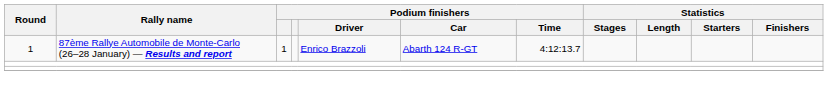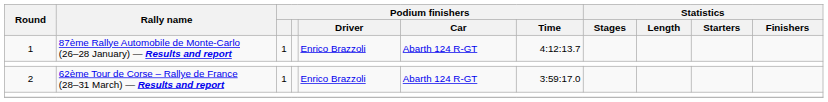 <table class="wikitable" width=90% style="font-size:85%;">
 <tr>
 <th rowspan=2>Round</th>
 <th style="width:22em" rowspan=2>Rally name</th>
 <th colspan=5>Podium finishers</th>
 <th colspan=4>Statistics</th>
 </tr>
 <tr>
 <th></th>
 <th></th>
 <th>Driver</th>
 <th>Car</th>
 <th>Time</th>
 <th>Stages</th>
 <th>Length</th>
 <th>Starters</th>
 <th>Finishers</th>
 </tr>
 <tr>
 <td align=center>1</td>
 <td> <a href='#'>87ème Rallye Automobile de Monte-Carlo</a><br>(26–28 January) — <strong><em><a href='#'>Results and report</a></em></strong></td>
 <td align=center>1</td>
 <td align=center></td>
 <td> <a href='#'>Enrico Brazzoli</a></td>
 <td><a href='#'>Abarth 124 R-GT</a></td>
 <td align=right>4:12:13.7</td>
 <td align=center></td>
 <td align=center></td>
 <td align=center></td>
 <td align=center></td>
 </tr>
 <tr style="background:white;">
 <td colspan="11"></td>
 </tr>
+<tr>
+<td align=center>2</td>
+<td> <a href='#'>62ème Tour de Corse – Rallye de France</a><br>(28–31 March) — <strong><em><a href='#'>Results and report</a></em></strong></td>
+<td align=center>1</td>
+<td align=center></td>
+<td> <a href='#'>Enrico Brazzoli</a></td>
+<td><a href='#'>Abarth 124 R-GT</a></td>
+<td align=right>3:59:17.0</td>
+<td align=center></td>
+<td align=center></td>
+<td align=center></td>
+<td align=center></td>
+</tr>
 <tr style="background:white;">
 <td colspan="11"></td>
 </tr>
 <tr>
 </tr>
 </table>
